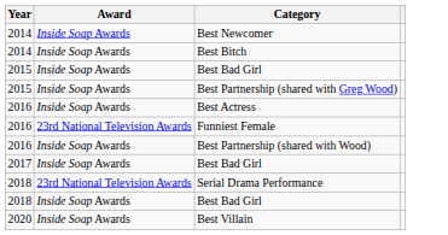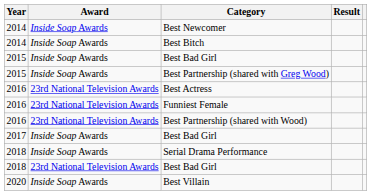 <table class="wikitable sortable">
 <tr>
 <th>Year</th>
 <th>Award</th>
 <th>Category</th>
+<th>Result</th>
 <th scope=col class=unsortable></th>
 </tr>
 <tr>
 <td>2014</td>
 <td><a href='#'><em>Inside Soap</em> Awards</a></td>
 <td>Best Newcomer</td>
+<td></td>
 <td align="center"></td>
 </tr>
 <tr>
 <td>2014</td>
 <td><em>Inside Soap</em> Awards</td>
 <td>Best Bitch</td>
+<td></td>
 <td align="center"></td>
 </tr>
 <tr>
 <td>2015</td>
 <td><em>Inside Soap</em> Awards</td>
 <td>Best Bad Girl</td>
+<td></td>
 <td align="center"></td>
 </tr>
 <tr>
 <td>2015</td>
 <td><em>Inside Soap</em> Awards</td>
 <td>Best Partnership (shared with <a href='#'>Greg Wood</a>)</td>
+<td></td>
 <td align="center"></td>
 </tr>
 <tr>
 <td>2016</td>
-<td><em>Inside Soap</em> Awards</td>
+<td><a href='#'>23rd National Television Awards</a></td>
 <td>Best Actress</td>
+<td></td>
 <td align="center"></td>
 </tr>
 <tr>
 <td>2016</td>
 <td><a href='#'>23rd National Television Awards</a></td>
 <td>Funniest Female</td>
+<td></td>
 <td align="center"></td>
 </tr>
 <tr>
 <td>2016</td>
-<td><em>Inside Soap</em> Awards</td>
+<td><a href='#'>23rd National Television Awards</a></td>
 <td>Best Partnership (shared with Wood)</td>
+<td></td>
 <td align="center"></td>
 </tr>
 <tr>
 <td>2017</td>
 <td><em>Inside Soap</em> Awards</td>
 <td>Best Bad Girl</td>
+<td></td>
+<td align="center"></td>
+</tr>
+<tr>
+<td>2018</td>
+<td><em>Inside Soap</em> Awards</td>
+<td>Serial Drama Performance</td>
+<td></td>
 <td align="center"></td>
 </tr>
 <tr>
 <td>2018</td>
 <td><a href='#'>23rd National Television Awards</a></td>
-<td>Serial Drama Performance</td>
-<td align="center"></td>
-</tr>
-<tr>
-<td>2018</td>
-<td><em>Inside Soap</em> Awards</td>
 <td>Best Bad Girl</td>
+<td></td>
 <td align="center"></td>
 </tr>
 <tr>
 <td>2020</td>
 <td><em>Inside Soap</em> Awards</td>
 <td>Best Villain</td>
+<td></td>
 <td align="center"></td>
 </tr>
 </table>
